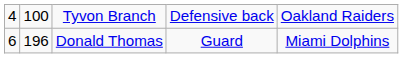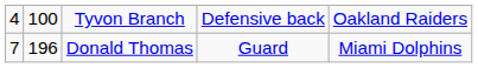 <table class="wikitable" style="text-align:center">
 <tr>
 <td>4</td>
 <td>100</td>
 <td><a href='#'>Tyvon Branch</a></td>
 <td><a href='#'>Defensive back</a></td>
 <td><a href='#'>Oakland Raiders</a></td>
 </tr>
 <tr>
-<td>6</td>
+<td>7</td>
 <td>196</td>
 <td><a href='#'>Donald Thomas</a></td>
 <td><a href='#'>Guard</a></td>
 <td><a href='#'>Miami Dolphins</a></td>
 </tr>
 </table>
